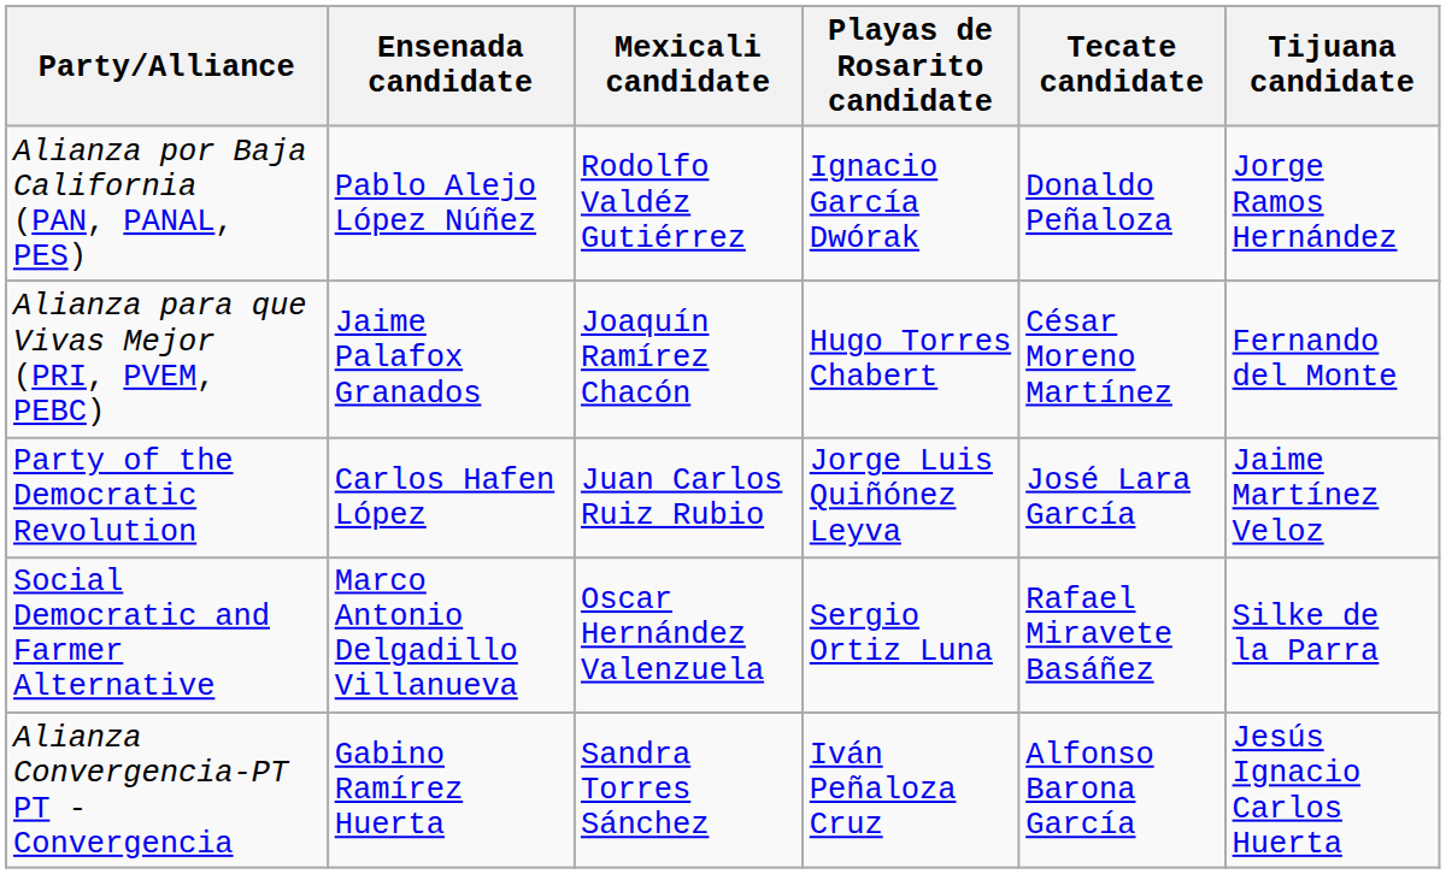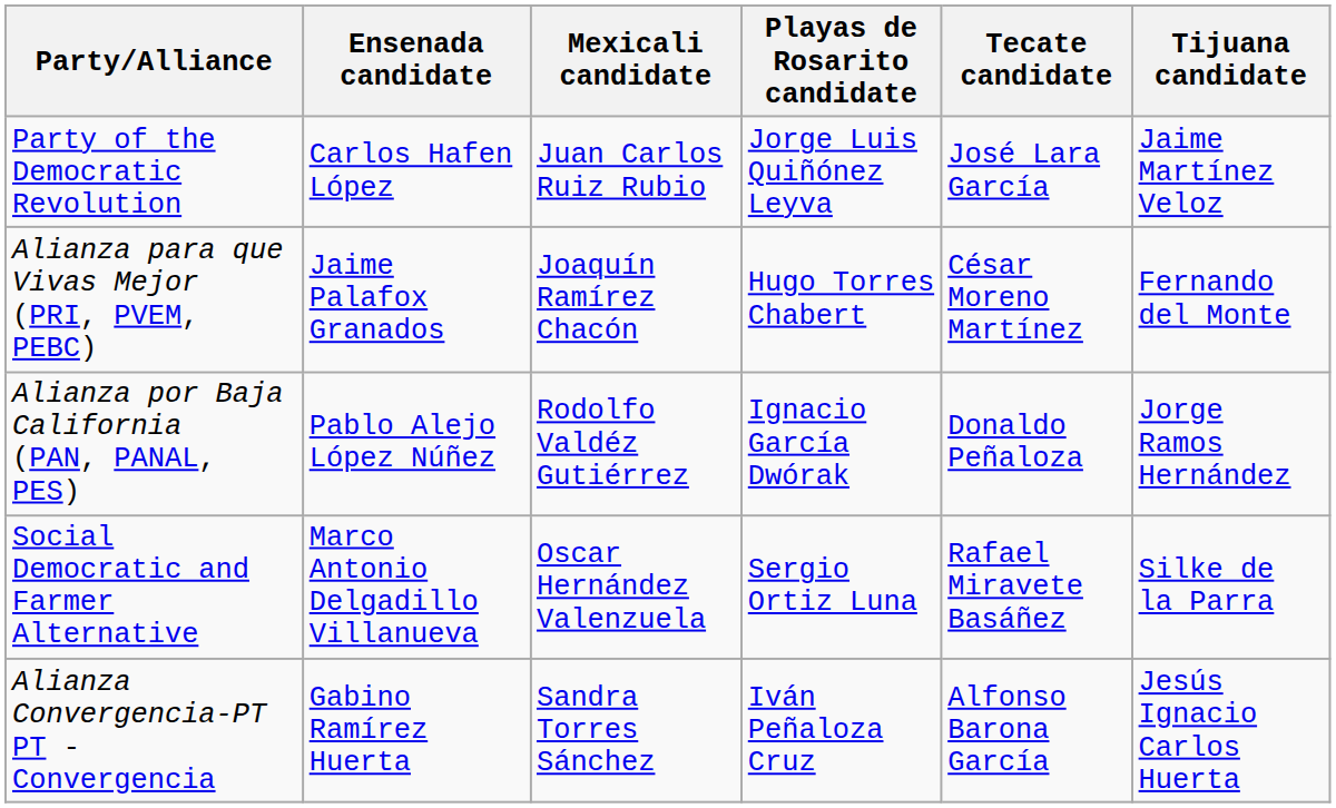 <table class="wikitable">
 <tr>
 <th>Party/Alliance</th>
 <th>Ensenada candidate</th>
 <th>Mexicali candidate</th>
 <th>Playas de Rosarito candidate</th>
 <th>Tecate candidate</th>
 <th>Tijuana candidate</th>
 </tr>
 <tr>
-<td><em>Alianza por Baja California</em> <br> (<a href='#'>PAN</a>, <a href='#'>PANAL</a>, <a href='#'>PES</a>)</td>
-<td><a href='#'>Pablo Alejo López Núñez</a></td>
-<td><a href='#'>Rodolfo Valdéz Gutiérrez</a></td>
-<td><a href='#'>Ignacio García Dwórak</a></td>
-<td><a href='#'>Donaldo Peñaloza</a></td>
-<td><a href='#'>Jorge Ramos Hernández</a></td>
+<td><a href='#'>Party of the Democratic Revolution</a></td>
+<td><a href='#'>Carlos Hafen López</a></td>
+<td><a href='#'>Juan Carlos Ruiz Rubio</a></td>
+<td><a href='#'>Jorge Luis Quiñónez Leyva</a></td>
+<td><a href='#'>José Lara García</a></td>
+<td><a href='#'>Jaime Martínez Veloz</a></td>
 </tr>
 <tr>
 <td><em>Alianza para que Vivas Mejor</em> <br> (<a href='#'>PRI</a>, <a href='#'>PVEM</a>, <a href='#'>PEBC</a>)</td>
 <td><a href='#'>Jaime Palafox Granados</a></td>
 <td><a href='#'>Joaquín Ramírez Chacón</a></td>
 <td><a href='#'>Hugo Torres Chabert</a></td>
 <td><a href='#'>César Moreno Martínez</a></td>
 <td><a href='#'>Fernando del Monte</a></td>
 </tr>
 <tr>
-<td><a href='#'>Party of the Democratic Revolution</a></td>
-<td><a href='#'>Carlos Hafen López</a></td>
-<td><a href='#'>Juan Carlos Ruiz Rubio</a></td>
-<td><a href='#'>Jorge Luis Quiñónez Leyva</a></td>
-<td><a href='#'>José Lara García</a></td>
-<td><a href='#'>Jaime Martínez Veloz</a></td>
+<td><em>Alianza por Baja California</em> <br> (<a href='#'>PAN</a>, <a href='#'>PANAL</a>, <a href='#'>PES</a>)</td>
+<td><a href='#'>Pablo Alejo López Núñez</a></td>
+<td><a href='#'>Rodolfo Valdéz Gutiérrez</a></td>
+<td><a href='#'>Ignacio García Dwórak</a></td>
+<td><a href='#'>Donaldo Peñaloza</a></td>
+<td><a href='#'>Jorge Ramos Hernández</a></td>
 </tr>
 <tr>
 <td><a href='#'>Social Democratic and Farmer Alternative</a></td>
 <td><a href='#'>Marco Antonio Delgadillo Villanueva</a></td>
 <td><a href='#'>Oscar Hernández Valenzuela</a></td>
 <td><a href='#'>Sergio Ortiz Luna</a></td>
 <td><a href='#'>Rafael Miravete Basáñez</a></td>
 <td><a href='#'>Silke de la Parra</a></td>
 </tr>
 <tr>
 <td><em>Alianza Convergencia-PT</em> <br> <a href='#'>PT</a> - <a href='#'>Convergencia</a></td>
 <td><a href='#'>Gabino Ramírez Huerta</a></td>
 <td><a href='#'>Sandra Torres Sánchez</a></td>
 <td><a href='#'>Iván Peñaloza Cruz</a></td>
 <td><a href='#'>Alfonso Barona García</a></td>
 <td><a href='#'>Jesús Ignacio Carlos Huerta</a></td>
 </tr>
 </table>
